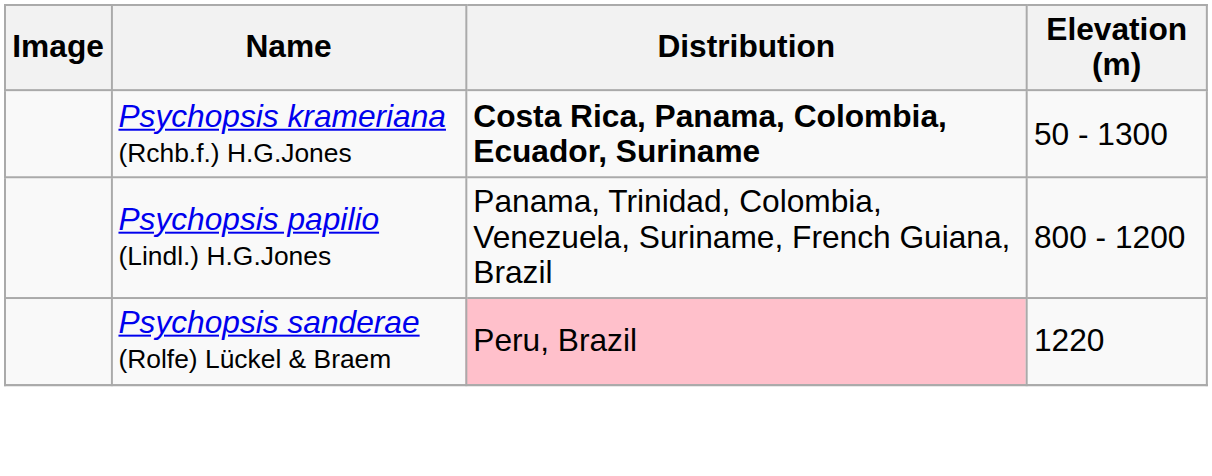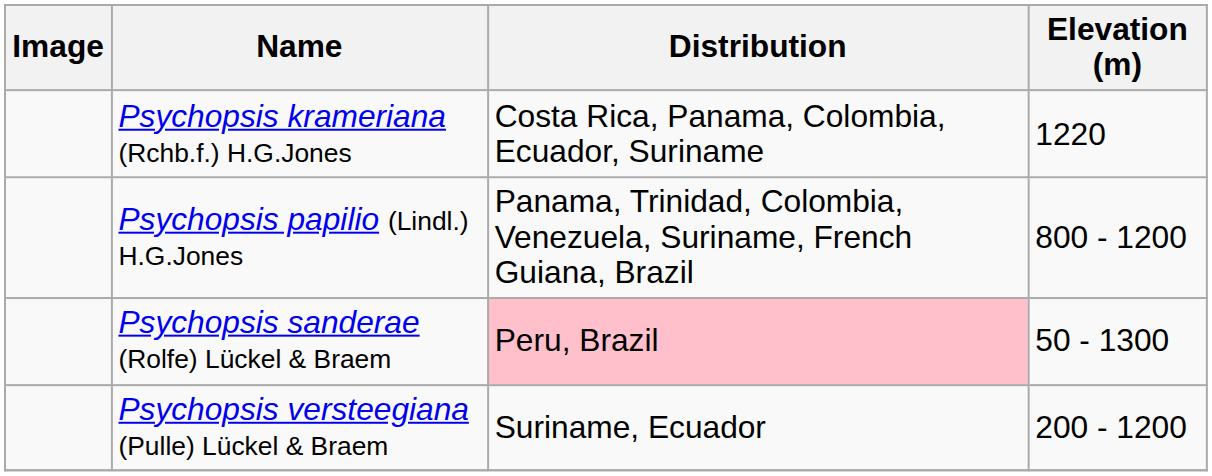 <table class="wikitable">
 <tr>
 <th>Image</th>
 <th>Name</th>
 <th>Distribution</th>
 <th>Elevation (m)</th>
 </tr>
 <tr>
 <td></td>
 <td><em><a href='#'>Psychopsis krameriana</a></em>  <small>(Rchb.f.) H.G.Jones</small></td>
-<td><strong>Costa Rica, Panama, Colombia, Ecuador, Suriname</strong></td>
-<td>50 - 1300</td>
+<td>Costa Rica, Panama, Colombia, Ecuador, Suriname</td>
+<td>1220</td>
 </tr>
 <tr>
 <td></td>
 <td><em><a href='#'>Psychopsis papilio</a></em> <small>(Lindl.) H.G.Jones</small></td>
 <td>Panama, Trinidad, Colombia, Venezuela, Suriname, French Guiana, Brazil</td>
 <td>800 - 1200</td>
 </tr>
 <tr>
 <td></td>
 <td><em><a href='#'>Psychopsis sanderae</a></em> <small>(Rolfe) Lückel & Braem</small></td>
 <td style="background: pink;">Peru, Brazil</td>
-<td>1220</td>
+<td>50 - 1300</td>
+</tr>
+<tr>
+<td></td>
+<td><em><a href='#'>Psychopsis versteegiana</a></em> <small>(Pulle) Lückel & Braem</small></td>
+<td>Suriname, Ecuador</td>
+<td>200 - 1200</td>
 </tr>
 <tr>
 </tr>
 </table>
